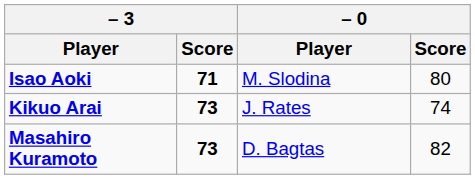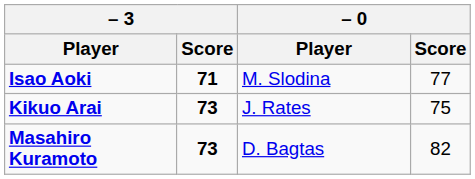 <table class=wikitable>
 <tr>
 <th colspan=2> – 3</th>
 <th colspan=2> – 0</th>
 </tr>
 <tr>
 <th width=140>Player</th>
 <th>Score</th>
 <th width=140>Player</th>
 <th>Score</th>
 </tr>
 <tr>
 <td><strong><a href='#'>Isao Aoki</a></strong></td>
 <td align=center><strong>71</strong></td>
 <td><a href='#'>M. Slodina</a></td>
-<td align=center>80</td>
+<td align=center>77</td>
 </tr>
 <tr>
 <td><strong><a href='#'>Kikuo Arai</a></strong></td>
 <td align=center><strong>73</strong></td>
 <td><a href='#'>J. Rates</a></td>
-<td align=center>74</td>
+<td align=center>75</td>
 </tr>
 <tr>
 <td><strong><a href='#'>Masahiro Kuramoto</a></strong></td>
 <td align=center><strong>73</strong></td>
 <td><a href='#'>D. Bagtas</a></td>
 <td align=center>82</td>
 </tr>
 </table>
